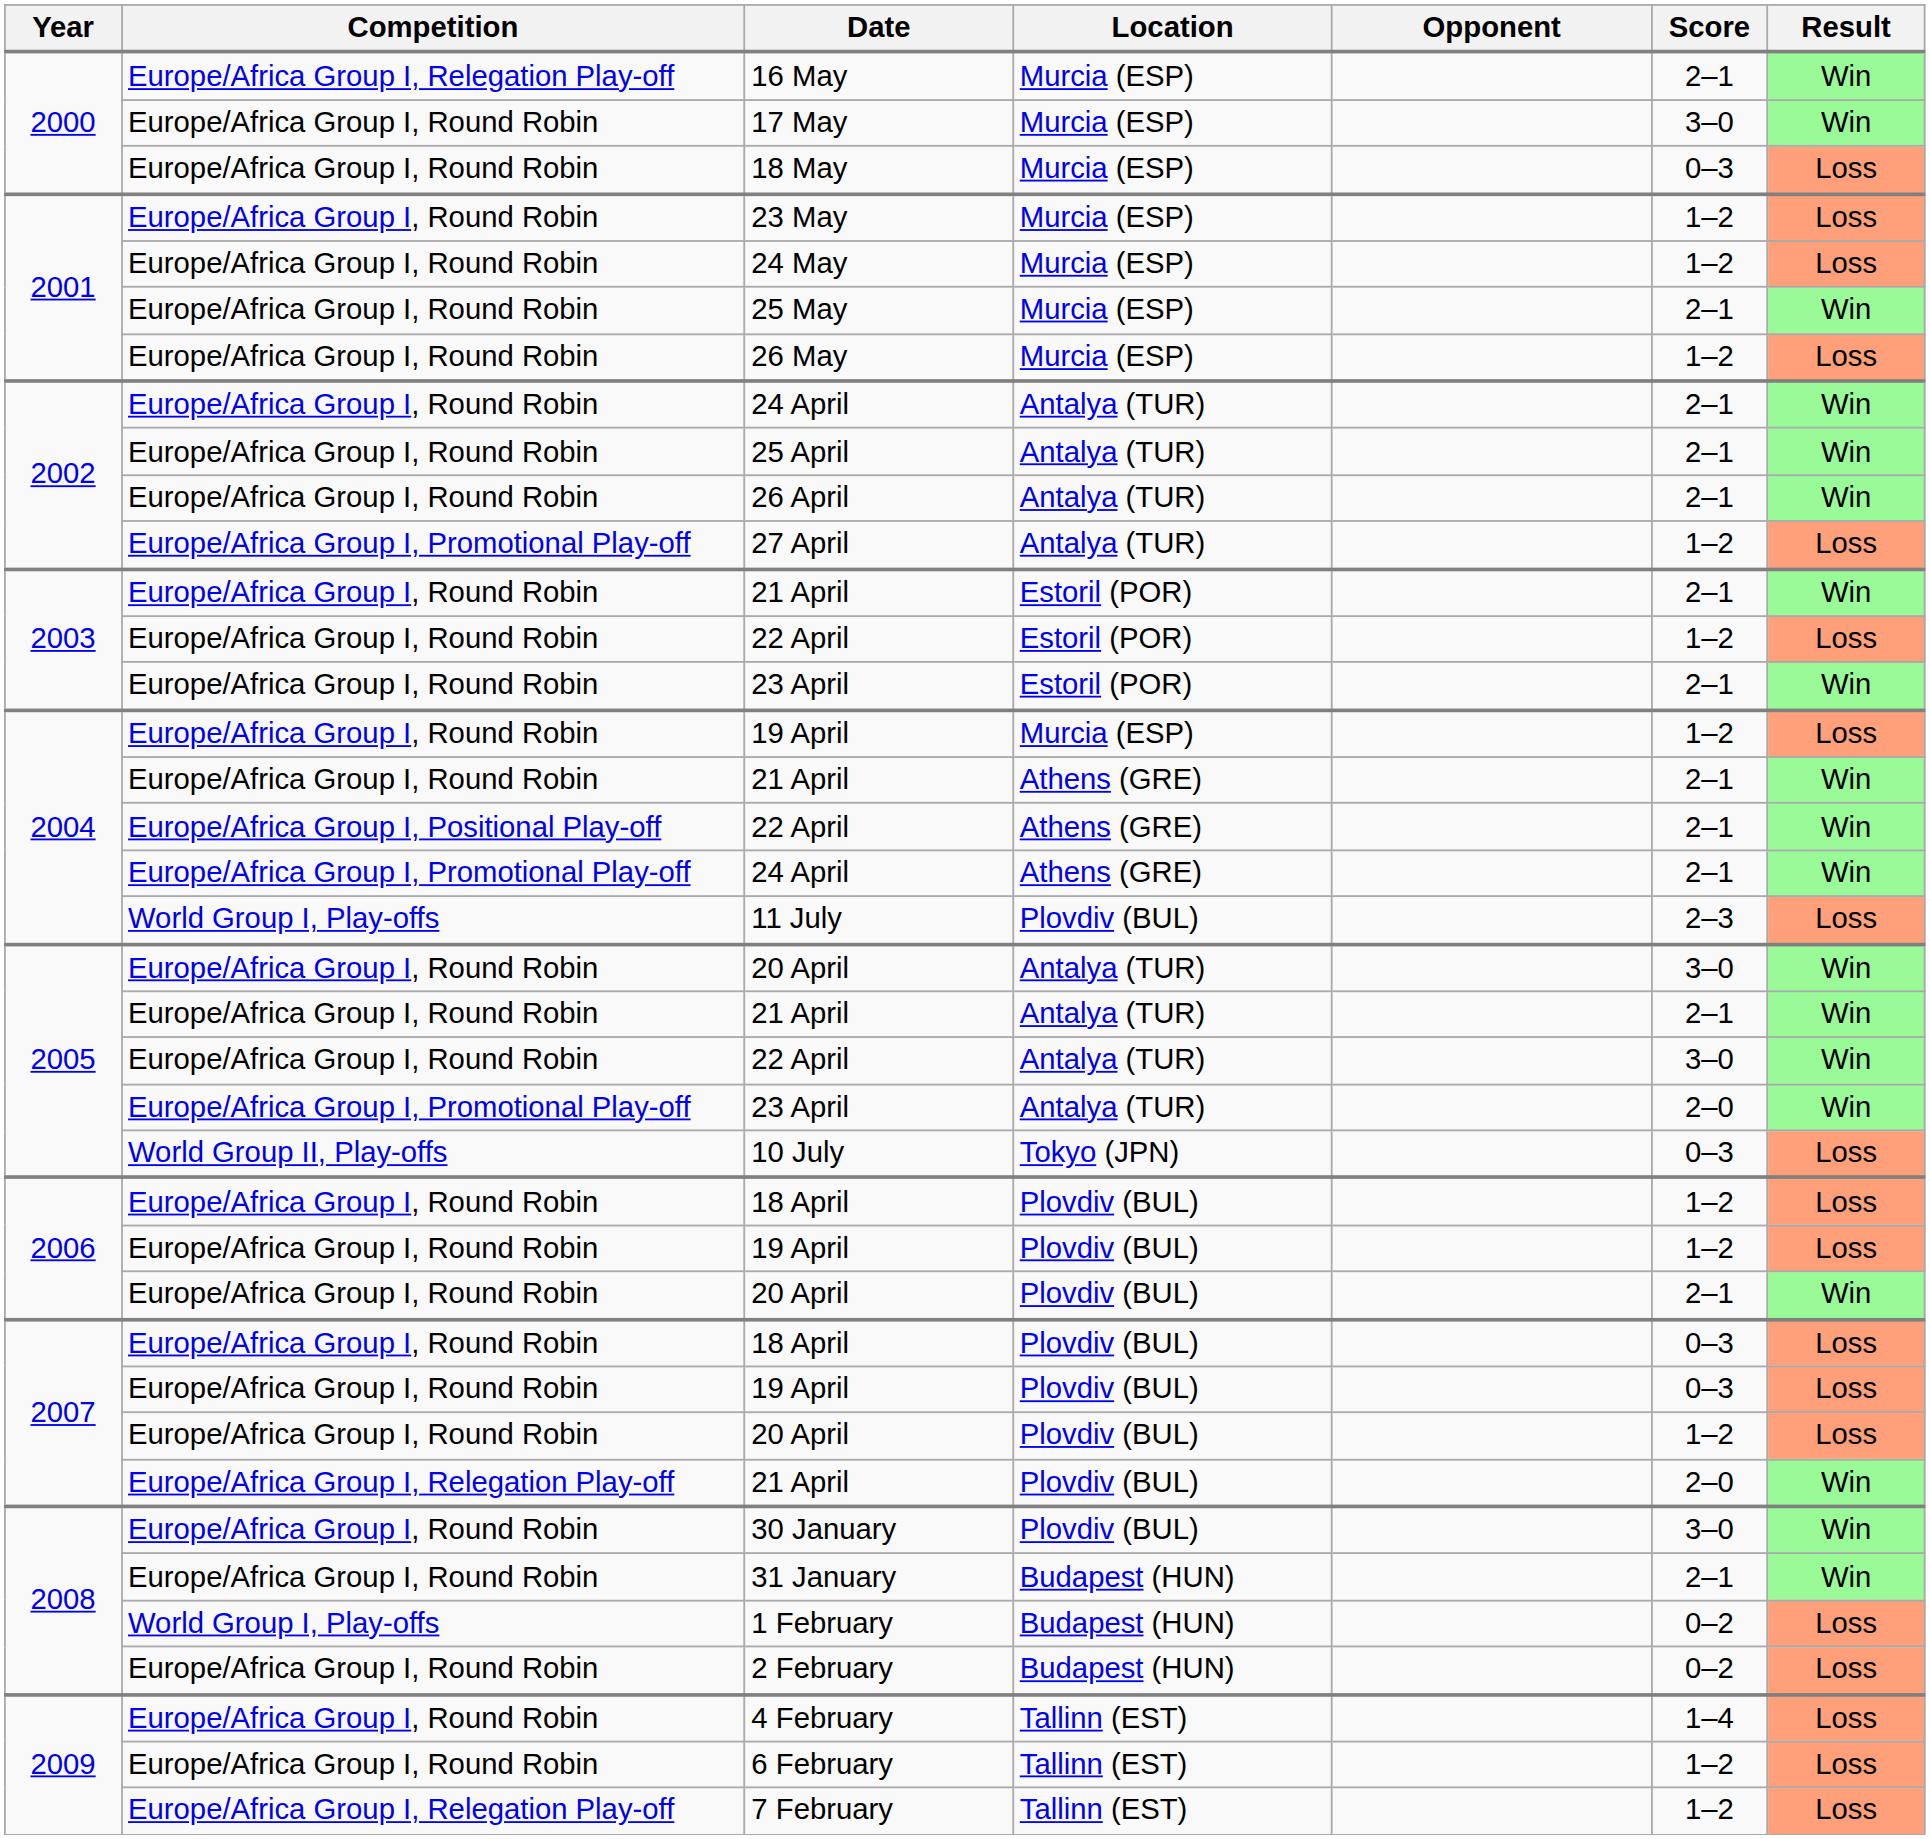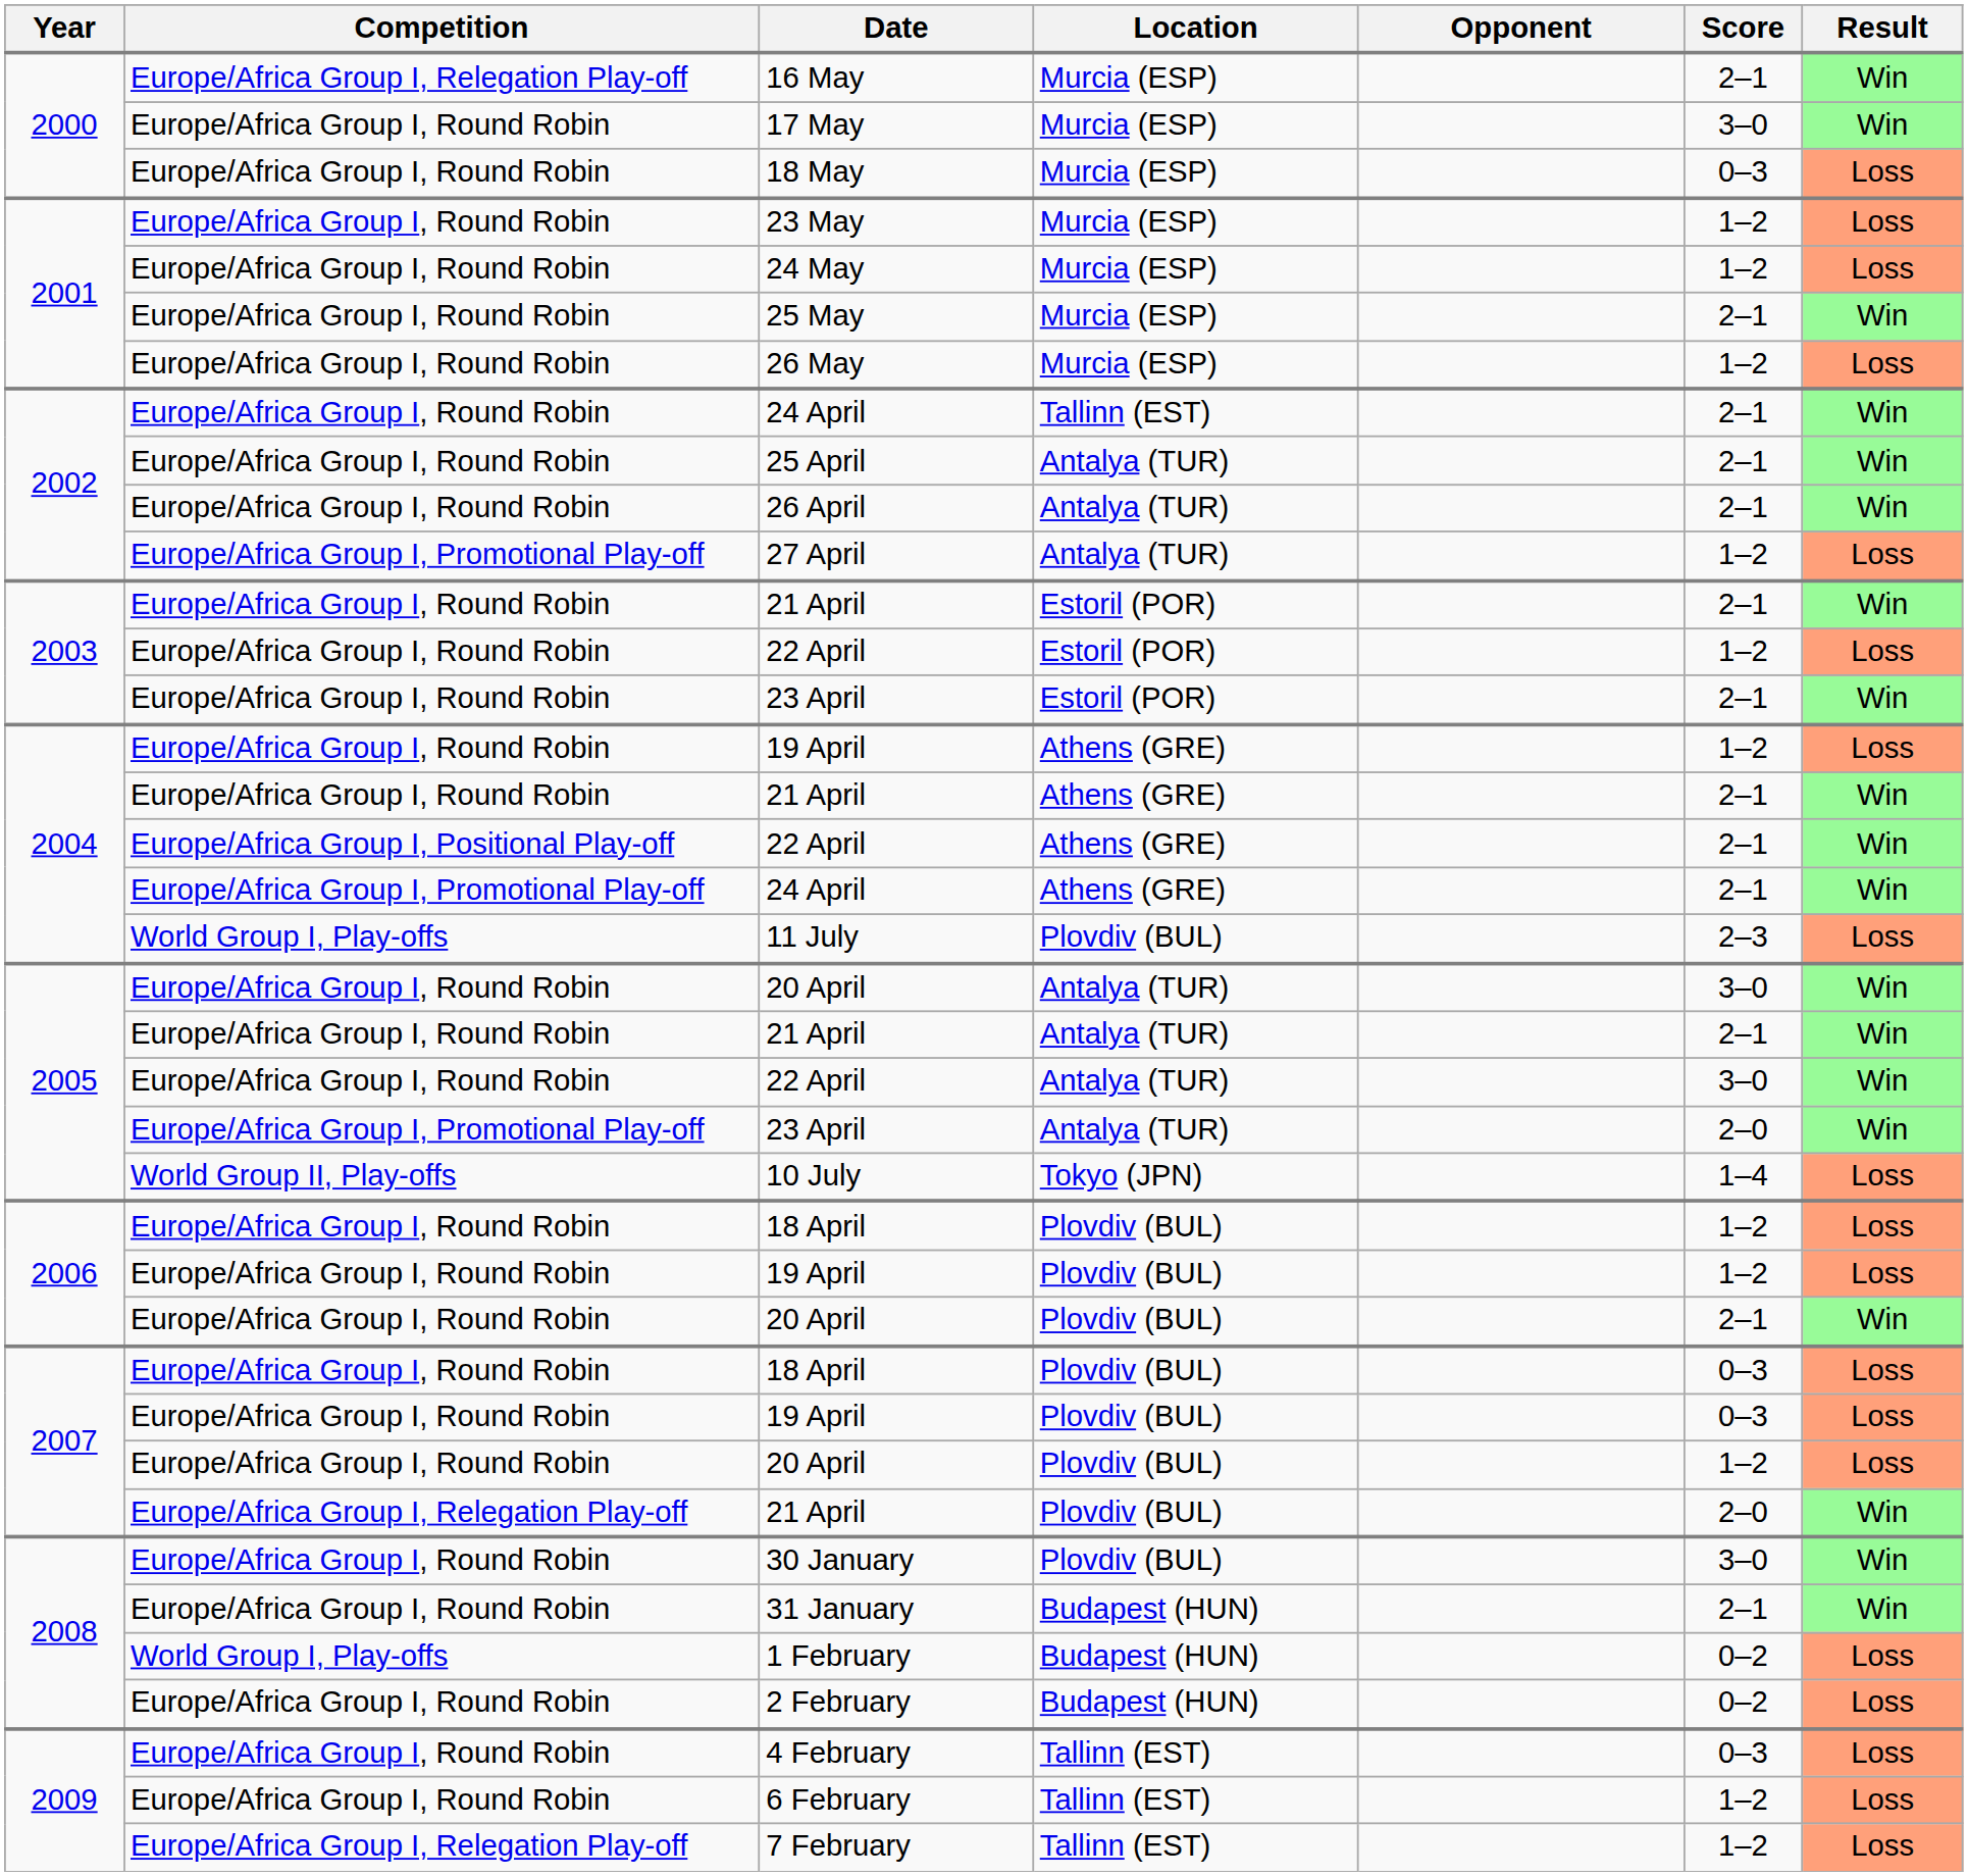 <table class="wikitable collapsible collapsed" width="1050">
 <tr>
 <th width="50">Year</th>
 <th width="300">Competition</th>
 <th width="125">Date</th>
 <th width="150">Location</th>
 <th width="150">Opponent</th>
 <th width="50">Score</th>
 <th width="70">Result</th>
 </tr>
 <tr style="border-top:2px solid gray;">
 <td align="center" rowspan="3"><a href='#'>2000</a></td>
 <td><a href='#'>Europe/Africa Group I, Relegation Play-off</a></td>
 <td>16 May</td>
 <td><a href='#'>Murcia</a> (ESP)</td>
 <td></td>
 <td align="center">2–1</td>
 <td align="center" bgcolor="#98FB98">Win</td>
 </tr>
 <tr>
 <td>Europe/Africa Group I, Round Robin</td>
 <td>17 May</td>
 <td><a href='#'>Murcia</a> (ESP)</td>
 <td></td>
 <td align="center">3–0</td>
 <td align="center" bgcolor="#98FB98">Win</td>
 </tr>
 <tr>
 <td>Europe/Africa Group I, Round Robin</td>
 <td>18 May</td>
 <td><a href='#'>Murcia</a> (ESP)</td>
 <td></td>
 <td align="center">0–3</td>
 <td align="center" bgcolor="#FFA07A">Loss</td>
 </tr>
 <tr style="border-top:2px solid gray;">
 <td align="center" rowspan="4"><a href='#'>2001</a></td>
 <td><a href='#'>Europe/Africa Group I</a>, Round Robin</td>
 <td>23 May</td>
 <td><a href='#'>Murcia</a> (ESP)</td>
 <td></td>
 <td align="center">1–2</td>
 <td align="center" bgcolor="#FFA07A">Loss</td>
 </tr>
 <tr>
 <td>Europe/Africa Group I, Round Robin</td>
 <td>24 May</td>
 <td><a href='#'>Murcia</a> (ESP)</td>
 <td></td>
 <td align="center">1–2</td>
 <td align="center" bgcolor="#FFA07A">Loss</td>
 </tr>
 <tr>
 <td>Europe/Africa Group I, Round Robin</td>
 <td>25 May</td>
 <td><a href='#'>Murcia</a> (ESP)</td>
 <td></td>
 <td align="center">2–1</td>
 <td align="center" bgcolor="#98FB98">Win</td>
 </tr>
 <tr>
 <td>Europe/Africa Group I, Round Robin</td>
 <td>26 May</td>
 <td><a href='#'>Murcia</a> (ESP)</td>
 <td></td>
 <td align="center">1–2</td>
 <td align="center" bgcolor="#FFA07A">Loss</td>
 </tr>
 <tr style="border-top:2px solid gray;">
 <td align="center" rowspan="4"><a href='#'>2002</a></td>
 <td><a href='#'>Europe/Africa Group I</a>, Round Robin</td>
 <td>24 April</td>
-<td><a href='#'>Antalya</a> (TUR)</td>
+<td><a href='#'>Tallinn</a> (EST)</td>
 <td></td>
 <td align="center">2–1</td>
 <td align="center" bgcolor="#98FB98">Win</td>
 </tr>
 <tr>
 <td>Europe/Africa Group I, Round Robin</td>
 <td>25 April</td>
 <td><a href='#'>Antalya</a> (TUR)</td>
 <td></td>
 <td align="center">2–1</td>
 <td align="center" bgcolor="#98FB98">Win</td>
 </tr>
 <tr>
 <td>Europe/Africa Group I, Round Robin</td>
 <td>26 April</td>
 <td><a href='#'>Antalya</a> (TUR)</td>
 <td></td>
 <td align="center">2–1</td>
 <td align="center" bgcolor="#98FB98">Win</td>
 </tr>
 <tr>
 <td><a href='#'>Europe/Africa Group I, Promotional Play-off</a></td>
 <td>27 April</td>
 <td><a href='#'>Antalya</a> (TUR)</td>
 <td></td>
 <td align="center">1–2</td>
 <td align="center" bgcolor="#FFA07A">Loss</td>
 </tr>
 <tr style="border-top:2px solid gray;">
 <td align="center" rowspan="3"><a href='#'>2003</a></td>
 <td><a href='#'>Europe/Africa Group I</a>, Round Robin</td>
 <td>21 April</td>
 <td><a href='#'>Estoril</a> (POR)</td>
 <td></td>
 <td align="center">2–1</td>
 <td align="center" bgcolor="#98FB98">Win</td>
 </tr>
 <tr>
 <td>Europe/Africa Group I, Round Robin</td>
 <td>22 April</td>
 <td><a href='#'>Estoril</a> (POR)</td>
 <td></td>
 <td align="center">1–2</td>
 <td align="center" bgcolor="#FFA07A">Loss</td>
 </tr>
 <tr>
 <td>Europe/Africa Group I, Round Robin</td>
 <td>23 April</td>
 <td><a href='#'>Estoril</a> (POR)</td>
 <td></td>
 <td align="center">2–1</td>
 <td align="center" bgcolor="#98FB98">Win</td>
 </tr>
 <tr style="border-top:2px solid gray;">
 <td align="center" rowspan="5"><a href='#'>2004</a></td>
 <td><a href='#'>Europe/Africa Group I</a>, Round Robin</td>
 <td>19 April</td>
-<td><a href='#'>Murcia</a> (ESP)</td>
+<td><a href='#'>Athens</a> (GRE)</td>
 <td></td>
 <td align="center">1–2</td>
 <td align="center" bgcolor="#FFA07A">Loss</td>
 </tr>
 <tr>
 <td>Europe/Africa Group I, Round Robin</td>
 <td>21 April</td>
 <td><a href='#'>Athens</a> (GRE)</td>
 <td></td>
 <td align="center">2–1</td>
 <td align="center" bgcolor="#98FB98">Win</td>
 </tr>
 <tr>
 <td><a href='#'>Europe/Africa Group I, Positional Play-off</a></td>
 <td>22 April</td>
 <td><a href='#'>Athens</a> (GRE)</td>
 <td></td>
 <td align="center">2–1</td>
 <td align="center" bgcolor="#98FB98">Win</td>
 </tr>
 <tr>
 <td><a href='#'>Europe/Africa Group I, Promotional Play-off</a></td>
 <td>24 April</td>
 <td><a href='#'>Athens</a> (GRE)</td>
 <td></td>
 <td align="center">2–1</td>
 <td align="center" bgcolor="#98FB98">Win</td>
 </tr>
 <tr>
 <td><a href='#'>World Group I, Play-offs</a></td>
 <td>11 July</td>
 <td><a href='#'>Plovdiv</a> (BUL)</td>
 <td></td>
 <td align="center">2–3</td>
 <td align="center" bgcolor="#FFA07A">Loss</td>
 </tr>
 <tr style="border-top:2px solid gray;">
 <td align="center" rowspan="5"><a href='#'>2005</a></td>
 <td><a href='#'>Europe/Africa Group I</a>, Round Robin</td>
 <td>20 April</td>
 <td><a href='#'>Antalya</a> (TUR)</td>
 <td></td>
 <td align="center">3–0</td>
 <td align="center" bgcolor="#98FB98">Win</td>
 </tr>
 <tr>
 <td>Europe/Africa Group I, Round Robin</td>
 <td>21 April</td>
 <td><a href='#'>Antalya</a> (TUR)</td>
 <td></td>
 <td align="center">2–1</td>
 <td align="center" bgcolor="#98FB98">Win</td>
 </tr>
 <tr>
 <td>Europe/Africa Group I, Round Robin</td>
 <td>22 April</td>
 <td><a href='#'>Antalya</a> (TUR)</td>
 <td></td>
 <td align="center">3–0</td>
 <td align="center" bgcolor="#98FB98">Win</td>
 </tr>
 <tr>
 <td><a href='#'>Europe/Africa Group I, Promotional Play-off</a></td>
 <td>23 April</td>
 <td><a href='#'>Antalya</a> (TUR)</td>
 <td></td>
 <td align="center">2–0</td>
 <td align="center" bgcolor="#98FB98">Win</td>
 </tr>
 <tr>
 <td><a href='#'>World Group II, Play-offs</a></td>
 <td>10 July</td>
 <td><a href='#'>Tokyo</a> (JPN)</td>
 <td></td>
-<td align="center">0–3</td>
+<td align="center">1–4</td>
 <td align="center" bgcolor="#FFA07A">Loss</td>
 </tr>
 <tr style="border-top:2px solid gray;">
 <td align="center" rowspan="3"><a href='#'>2006</a></td>
 <td><a href='#'>Europe/Africa Group I</a>, Round Robin</td>
 <td>18 April</td>
 <td><a href='#'>Plovdiv</a> (BUL)</td>
 <td></td>
 <td align="center">1–2</td>
 <td align="center" bgcolor="#FFA07A">Loss</td>
 </tr>
 <tr>
 <td>Europe/Africa Group I, Round Robin</td>
 <td>19 April</td>
 <td><a href='#'>Plovdiv</a> (BUL)</td>
 <td></td>
 <td align="center">1–2</td>
 <td align="center" bgcolor="#FFA07A">Loss</td>
 </tr>
 <tr>
 <td>Europe/Africa Group I, Round Robin</td>
 <td>20 April</td>
 <td><a href='#'>Plovdiv</a> (BUL)</td>
 <td></td>
 <td align="center">2–1</td>
 <td align="center" bgcolor="#98FB98">Win</td>
 </tr>
 <tr style="border-top:2px solid gray;">
 <td align="center" rowspan="4"><a href='#'>2007</a></td>
 <td><a href='#'>Europe/Africa Group I</a>, Round Robin</td>
 <td>18 April</td>
 <td><a href='#'>Plovdiv</a> (BUL)</td>
 <td></td>
 <td align="center">0–3</td>
 <td align="center" bgcolor="#FFA07A">Loss</td>
 </tr>
 <tr>
 <td>Europe/Africa Group I, Round Robin</td>
 <td>19 April</td>
 <td><a href='#'>Plovdiv</a> (BUL)</td>
 <td></td>
 <td align="center">0–3</td>
 <td align="center" bgcolor="#FFA07A">Loss</td>
 </tr>
 <tr>
 <td>Europe/Africa Group I, Round Robin</td>
 <td>20 April</td>
 <td><a href='#'>Plovdiv</a> (BUL)</td>
 <td></td>
 <td align="center">1–2</td>
 <td align="center" bgcolor="#FFA07A">Loss</td>
 </tr>
 <tr>
 <td><a href='#'>Europe/Africa Group I, Relegation Play-off</a></td>
 <td>21 April</td>
 <td><a href='#'>Plovdiv</a> (BUL)</td>
 <td></td>
 <td align="center">2–0</td>
 <td align="center" bgcolor="#98FB98">Win</td>
 </tr>
 <tr style="border-top:2px solid gray;">
 <td align="center" rowspan="4"><a href='#'>2008</a></td>
 <td><a href='#'>Europe/Africa Group I</a>, Round Robin</td>
 <td>30 January</td>
 <td><a href='#'>Plovdiv</a> (BUL)</td>
 <td></td>
 <td align="center">3–0</td>
 <td align="center" bgcolor="#98FB98">Win</td>
 </tr>
 <tr>
 <td>Europe/Africa Group I, Round Robin</td>
 <td>31 January</td>
 <td><a href='#'>Budapest</a> (HUN)</td>
 <td></td>
 <td align="center">2–1</td>
 <td align="center" bgcolor="#98FB98">Win</td>
 </tr>
 <tr>
 <td><a href='#'>World Group I, Play-offs</a></td>
 <td>1 February</td>
 <td><a href='#'>Budapest</a> (HUN)</td>
 <td></td>
 <td align="center">0–2</td>
 <td align="center" bgcolor="#FFA07A">Loss</td>
 </tr>
 <tr>
 <td>Europe/Africa Group I, Round Robin</td>
 <td>2 February</td>
 <td><a href='#'>Budapest</a> (HUN)</td>
 <td></td>
 <td align="center">0–2</td>
 <td align="center" bgcolor="#FFA07A">Loss</td>
 </tr>
 <tr style="border-top:2px solid gray;">
 <td align="center" rowspan="3"><a href='#'>2009</a></td>
 <td><a href='#'>Europe/Africa Group I</a>, Round Robin</td>
 <td>4 February</td>
 <td><a href='#'>Tallinn</a> (EST)</td>
 <td></td>
-<td align="center">1–4</td>
+<td align="center">0–3</td>
 <td align="center" bgcolor="#FFA07A">Loss</td>
 </tr>
 <tr>
 <td>Europe/Africa Group I, Round Robin</td>
 <td>6 February</td>
 <td><a href='#'>Tallinn</a> (EST)</td>
 <td></td>
 <td align="center">1–2</td>
 <td align="center" bgcolor="#FFA07A">Loss</td>
 </tr>
 <tr>
 <td><a href='#'>Europe/Africa Group I, Relegation Play-off</a></td>
 <td>7 February</td>
 <td><a href='#'>Tallinn</a> (EST)</td>
 <td></td>
 <td align="center">1–2</td>
 <td align="center" bgcolor="#FFA07A">Loss</td>
 </tr>
 </table>
